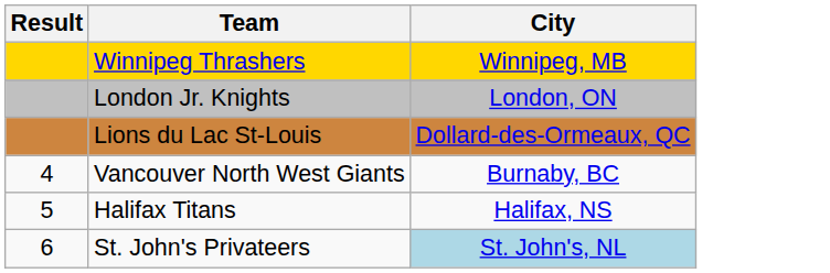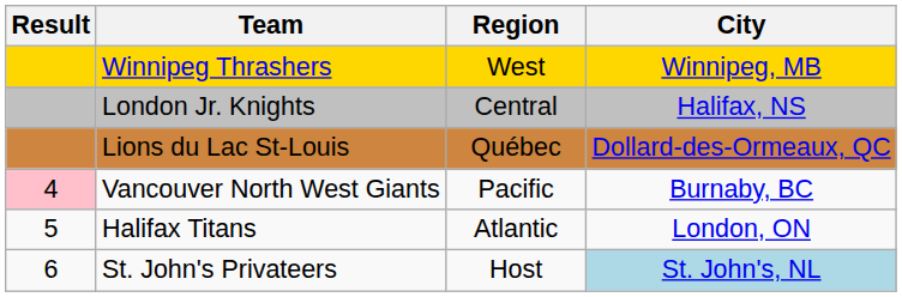 <table class="wikitable" style="text-align: center;">
 <tr>
 <th width=20>Result</th>
 <th>Team</th>
+<th width=80>Region</th>
 <th>City</th>
 </tr>
 <tr align="center" bgcolor=gold>
 <td></td>
 <td align="left"><a href='#'>Winnipeg Thrashers</a></td>
+<td>West</td>
 <td><a href='#'>Winnipeg, MB</a></td>
 </tr>
 <tr align="center" bgcolor=silver>
 <td></td>
 <td align="left">London Jr. Knights</td>
-<td><a href='#'>London, ON</a></td>
+<td>Central</td>
+<td><a href='#'>Halifax, NS</a></td>
 </tr>
 <tr align="center" bgcolor=#CD853F>
 <td></td>
 <td align="left">Lions du Lac St-Louis</td>
+<td>Québec</td>
 <td><a href='#'>Dollard-des-Ormeaux, QC</a></td>
 </tr>
 <tr>
-<td>4</td>
+<td style="background: pink;">4</td>
 <td align="left">Vancouver North West Giants</td>
+<td>Pacific</td>
 <td><a href='#'>Burnaby, BC</a></td>
 </tr>
 <tr>
 <td>5</td>
 <td align="left">Halifax Titans</td>
-<td><a href='#'>Halifax, NS</a></td>
+<td>Atlantic</td>
+<td><a href='#'>London, ON</a></td>
 </tr>
 <tr>
 <td>6</td>
 <td align="left">St. John's Privateers</td>
+<td>Host</td>
 <td style="background: lightblue;"><a href='#'>St. John's, NL</a></td>
 </tr>
 </table>
